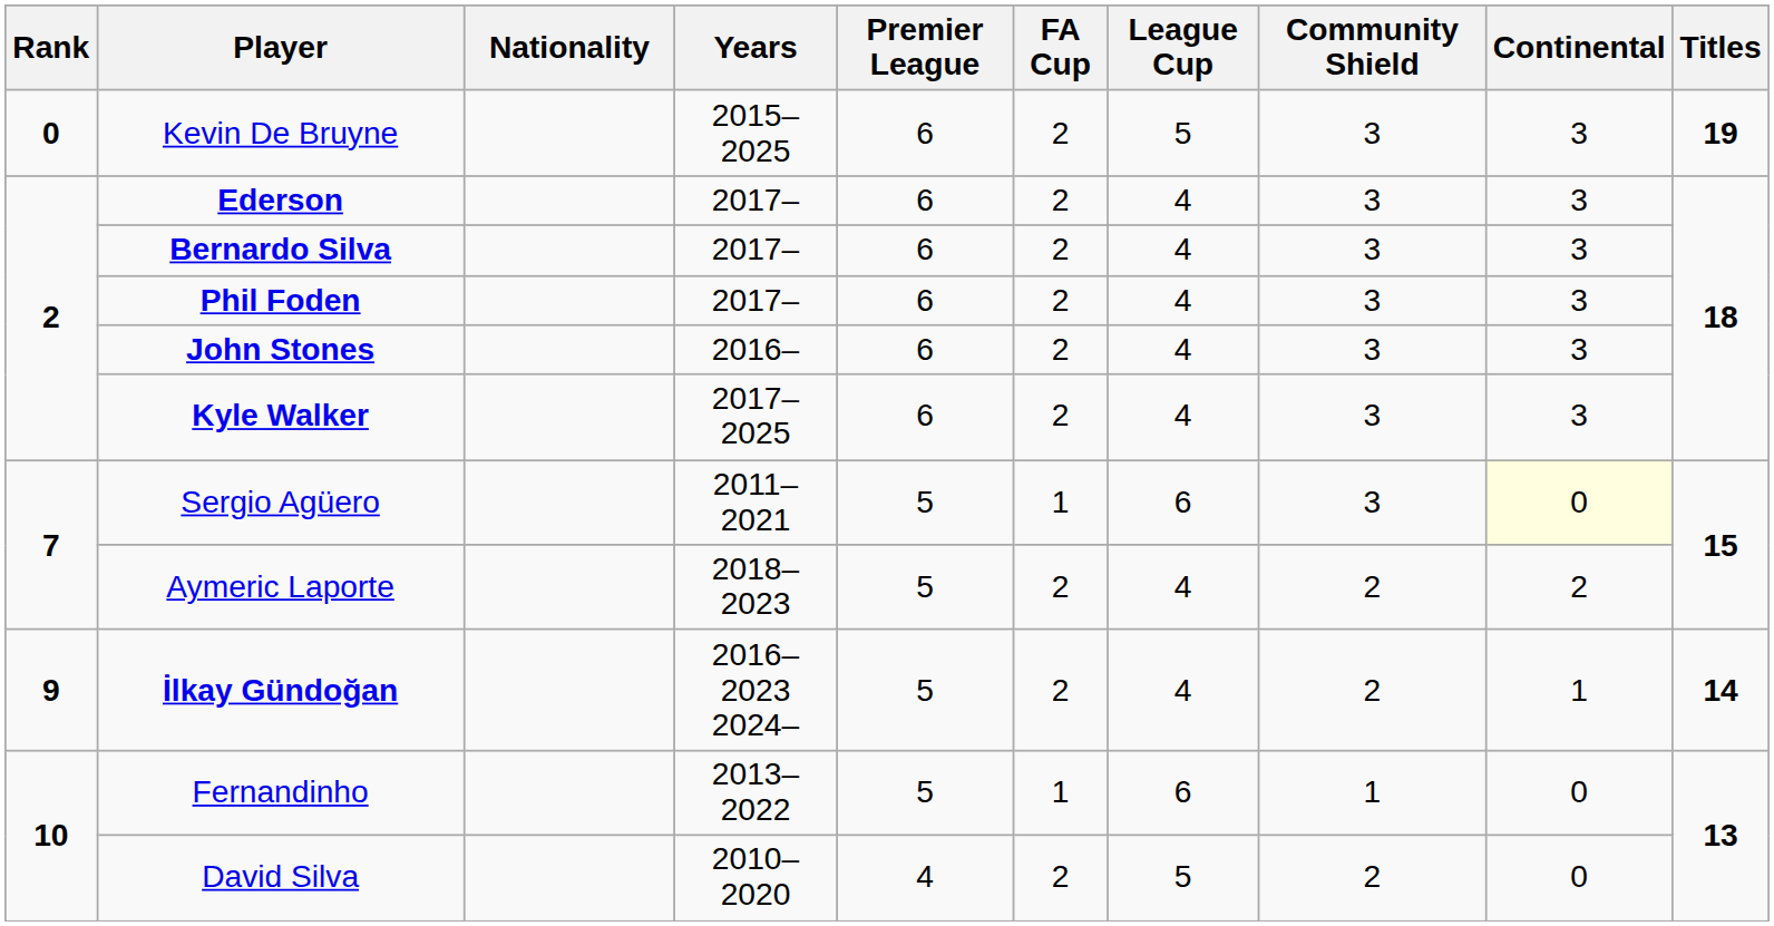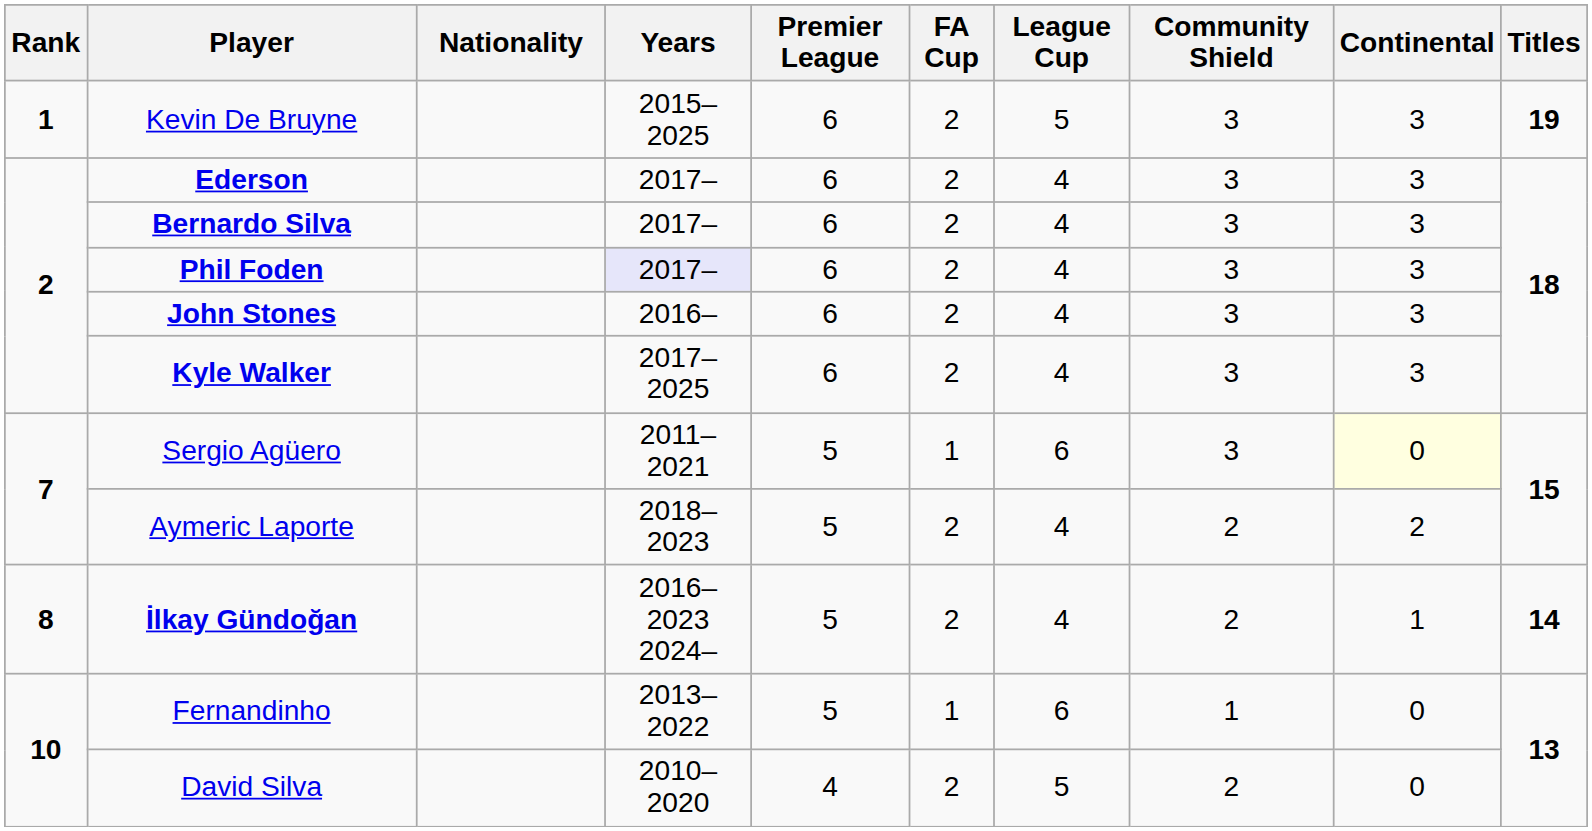 <table class="wikitable sortable" style="text-align:center;width:900px">
 <tr>
 <th>Rank</th>
 <th style="width:180px">Player</th>
 <th style="width:100px">Nationality</th>
 <th style="width:75px">Years</th>
 <th>Premier League</th>
 <th>FA Cup</th>
 <th>League Cup</th>
 <th>Community Shield</th>
 <th>Continental</th>
 <th>Titles</th>
 </tr>
 <tr>
-<td><strong>0</strong></td>
+<td><strong>1</strong></td>
 <td><a href='#'>Kevin De Bruyne</a></td>
 <td align="left"></td>
 <td>2015–2025</td>
 <td>6</td>
 <td>2</td>
 <td>5</td>
 <td>3</td>
 <td>3</td>
 <td><strong>19</strong></td>
 </tr>
 <tr>
 <td rowspan="5"><strong>2</strong></td>
 <td><strong><a href='#'>Ederson</a></strong></td>
 <td align="left"></td>
 <td>2017–</td>
 <td>6</td>
 <td>2</td>
 <td>4</td>
 <td>3</td>
 <td>3</td>
 <td rowspan="5"><strong>18</strong></td>
 </tr>
 <tr>
 <td><strong><a href='#'>Bernardo Silva</a></strong></td>
 <td align="left"></td>
 <td>2017–</td>
 <td>6</td>
 <td>2</td>
 <td>4</td>
 <td>3</td>
 <td>3</td>
 </tr>
 <tr>
 <td><strong><a href='#'>Phil Foden</a></strong></td>
 <td align="left"></td>
-<td>2017–</td>
+<td style="background: lavender;">2017–</td>
 <td>6</td>
 <td>2</td>
 <td>4</td>
 <td>3</td>
 <td>3</td>
 </tr>
 <tr>
 <td><strong><a href='#'>John Stones</a></strong></td>
 <td align="left"></td>
 <td>2016–</td>
 <td>6</td>
 <td>2</td>
 <td>4</td>
 <td>3</td>
 <td>3</td>
 </tr>
 <tr>
 <td><strong><a href='#'>Kyle Walker</a></strong></td>
 <td align="left"></td>
 <td>2017–2025</td>
 <td>6</td>
 <td>2</td>
 <td>4</td>
 <td>3</td>
 <td>3</td>
 </tr>
 <tr>
 <td rowspan="2"><strong>7</strong></td>
 <td><a href='#'>Sergio Agüero</a></td>
 <td align="left"></td>
 <td>2011–2021</td>
 <td>5</td>
 <td>1</td>
 <td>6</td>
 <td>3</td>
 <td style="background: lightyellow;">0</td>
 <td rowspan="2"><strong>15</strong></td>
 </tr>
 <tr>
 <td><a href='#'>Aymeric Laporte</a></td>
 <td align="left"></td>
 <td>2018–2023</td>
 <td>5</td>
 <td>2</td>
 <td>4</td>
 <td>2</td>
 <td>2</td>
 </tr>
 <tr>
-<td><strong>9</strong></td>
+<td><strong>8</strong></td>
 <td><strong><a href='#'>İlkay Gündoğan</a></strong></td>
 <td align="left"></td>
 <td>2016–2023<br>2024–</td>
 <td>5</td>
 <td>2</td>
 <td>4</td>
 <td>2</td>
 <td>1</td>
 <td><strong>14</strong></td>
 </tr>
 <tr>
 <td rowspan="2"><strong>10</strong></td>
 <td><a href='#'>Fernandinho</a></td>
 <td align="left"></td>
 <td>2013–2022</td>
 <td>5</td>
 <td>1</td>
 <td>6</td>
 <td>1</td>
 <td>0</td>
 <td rowspan="2"><strong>13</strong></td>
 </tr>
 <tr>
 <td><a href='#'>David Silva</a></td>
 <td align="left"></td>
 <td>2010–2020</td>
 <td>4</td>
 <td>2</td>
 <td>5</td>
 <td>2</td>
 <td>0</td>
 </tr>
 </table>
